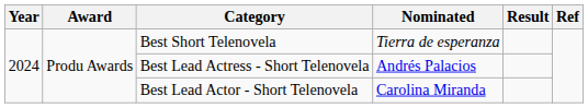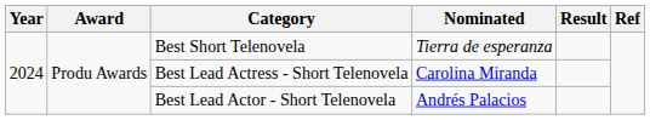 <table class="wikitable plainrowheaders">
 <tr>
 <th scope="col">Year</th>
 <th scope="col">Award</th>
 <th scope="col">Category</th>
 <th scope="col">Nominated</th>
 <th scope="col">Result</th>
 <th scope="col">Ref</th>
 </tr>
 <tr>
 <td rowspan=3>2024</td>
 <td rowspan=3>Produ Awards</td>
 <td>Best Short Telenovela</td>
 <td><em>Tierra de esperanza</em></td>
 <td></td>
 <td align="center" rowspan=3></td>
 </tr>
 <tr>
 <td>Best Lead Actress - Short Telenovela</td>
-<td><a href='#'>Andrés Palacios</a></td>
+<td><a href='#'>Carolina Miranda</a></td>
 <td></td>
 </tr>
 <tr>
 <td>Best Lead Actor - Short Telenovela</td>
-<td><a href='#'>Carolina Miranda</a></td>
+<td><a href='#'>Andrés Palacios</a></td>
 <td></td>
 </tr>
 </table>
